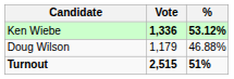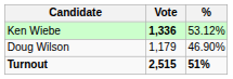 <table class="wikitable">
 <tr>
 <th bgcolor="#DDDDFF" width="200px">Candidate</th>
 <th bgcolor="#DDDDFF" width="50px">Vote</th>
 <th bgcolor="#DDDDFF" width="50px">%</th>
 </tr>
 <tr style="text-align:left; background:#cfc;">
 <td>Ken Wiebe</td>
 <td><strong>1,336</strong></td>
-<td><strong>53.12%</strong></td>
+<td>53.12%</td>
 </tr>
 <tr>
 <td>Doug Wilson</td>
 <td>1,179</td>
-<td>46.88%</td>
+<td>46.90%</td>
 </tr>
 <tr>
 <td><strong>Turnout</strong></td>
 <td><strong>2,515</strong></td>
 <td><strong>51%</strong></td>
 </tr>
 </table>
